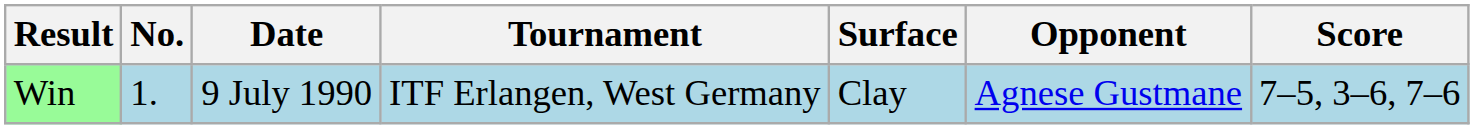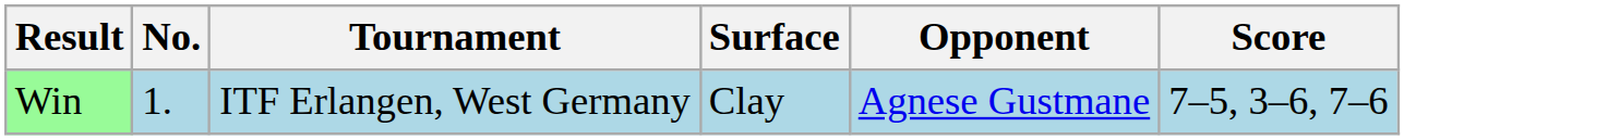 <table class="sortable wikitable" style=font-size:97%>
 <tr>
 <th>Result</th>
 <th>No.</th>
-<th>Date</th>
 <th>Tournament</th>
 <th>Surface</th>
 <th>Opponent</th>
 <th class="unsortable">Score</th>
 </tr>
 <tr style="background:lightblue;">
 <td style="background:#98fb98;">Win</td>
 <td>1.</td>
-<td>9 July 1990</td>
 <td>ITF Erlangen, West Germany</td>
 <td>Clay</td>
 <td> <a href='#'>Agnese Gustmane</a></td>
 <td>7–5, 3–6, 7–6</td>
 </tr>
 </table>
